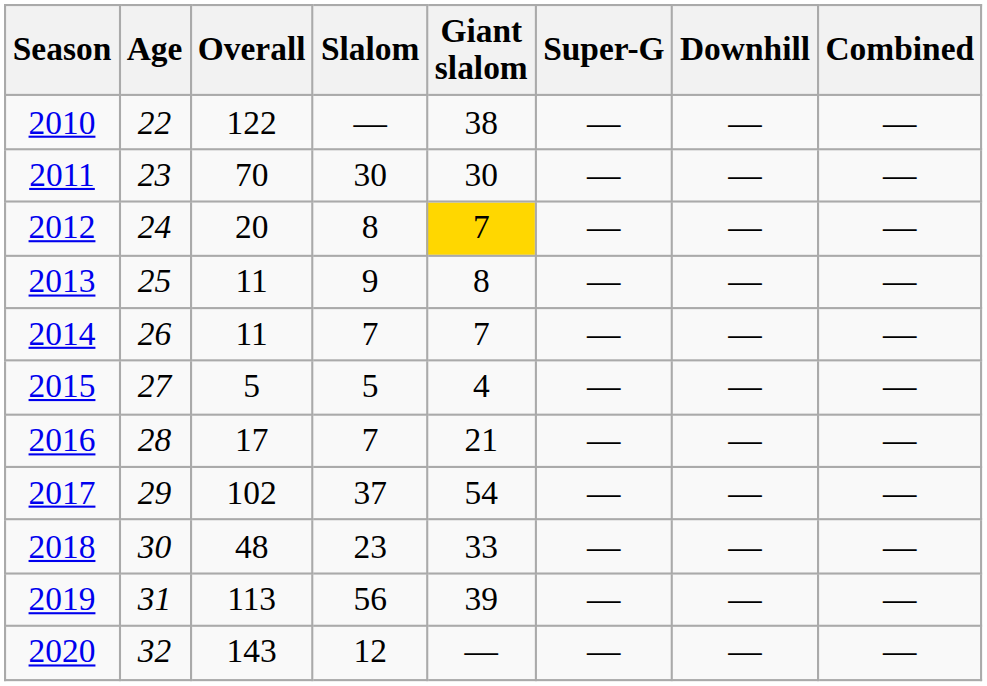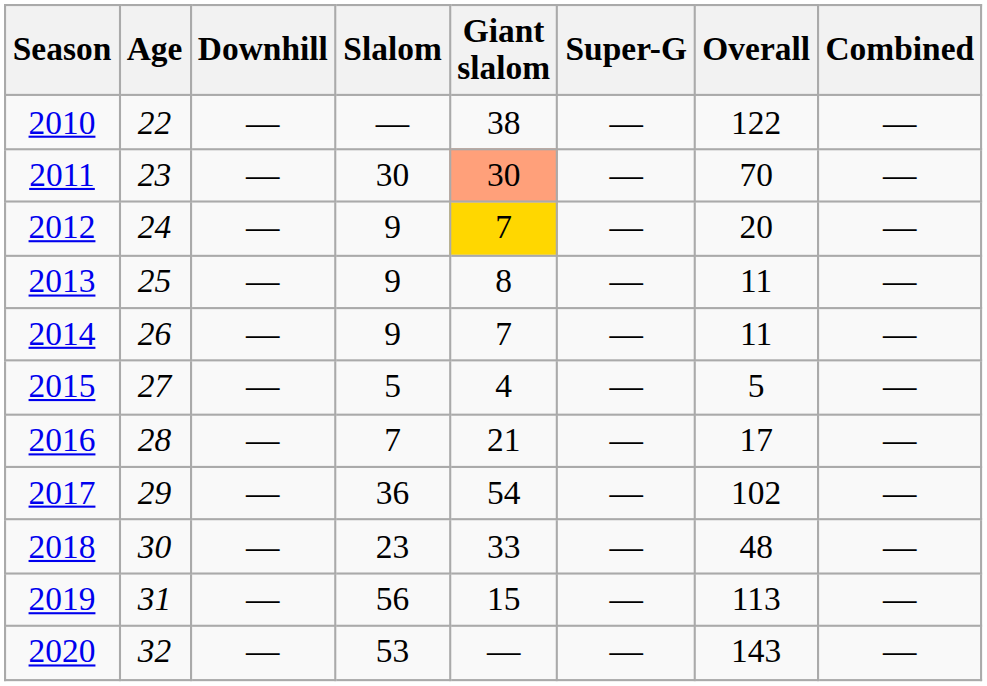 <table class=wikitable style="text-align:center">
 <tr>
 <th>Season</th>
 <th>Age</th>
-<th>Overall</th>
+<th>Downhill</th>
 <th>Slalom</th>
 <th>Giant<br>slalom</th>
 <th>Super-G</th>
-<th>Downhill</th>
+<th>Overall</th>
 <th>Combined</th>
 </tr>
 <tr>
 <td><a href='#'>2010</a></td>
 <td><em>22</em></td>
-<td>122</td>
+<td>—</td>
 <td>—</td>
 <td>38</td>
 <td>—</td>
-<td>—</td>
+<td>122</td>
 <td>—</td>
 </tr>
 <tr>
 <td><a href='#'>2011</a></td>
 <td><em>23</em></td>
+<td>—</td>
+<td>30</td>
+<td style="background: lightsalmon;">30</td>
+<td>—</td>
 <td>70</td>
-<td>30</td>
-<td>30</td>
-<td>—</td>
-<td>—</td>
 <td>—</td>
 </tr>
 <tr>
 <td><a href='#'>2012</a></td>
 <td><em>24</em></td>
-<td>20</td>
-<td>8</td>
+<td>—</td>
+<td>9</td>
 <td style="background: gold;">7</td>
 <td>—</td>
-<td>—</td>
+<td>20</td>
 <td>—</td>
 </tr>
 <tr>
 <td><a href='#'>2013</a></td>
 <td><em>25</em></td>
-<td>11</td>
+<td>—</td>
 <td>9</td>
 <td>8</td>
 <td>—</td>
-<td>—</td>
+<td>11</td>
 <td>—</td>
 </tr>
 <tr>
 <td><a href='#'>2014</a></td>
 <td><em>26</em></td>
-<td>11</td>
-<td>7</td>
+<td>—</td>
+<td>9</td>
 <td>7</td>
 <td>—</td>
-<td>—</td>
+<td>11</td>
 <td>—</td>
 </tr>
 <tr>
 <td><a href='#'>2015</a></td>
 <td><em>27</em></td>
-<td>5</td>
+<td>—</td>
 <td>5</td>
 <td>4</td>
 <td>—</td>
-<td>—</td>
+<td>5</td>
 <td>—</td>
 </tr>
 <tr>
 <td><a href='#'>2016</a></td>
 <td><em>28</em></td>
-<td>17</td>
+<td>—</td>
 <td>7</td>
 <td>21</td>
 <td>—</td>
-<td>—</td>
+<td>17</td>
 <td>—</td>
 </tr>
 <tr>
 <td><a href='#'>2017</a></td>
 <td><em>29</em></td>
-<td>102</td>
-<td>37</td>
+<td>—</td>
+<td>36</td>
 <td>54</td>
 <td>—</td>
-<td>—</td>
+<td>102</td>
 <td>—</td>
 </tr>
 <tr>
 <td><a href='#'>2018</a></td>
 <td><em>30</em></td>
-<td>48</td>
+<td>—</td>
 <td>23</td>
 <td>33</td>
 <td>—</td>
-<td>—</td>
+<td>48</td>
 <td>—</td>
 </tr>
 <tr>
 <td><a href='#'>2019</a></td>
 <td><em>31</em></td>
+<td>—</td>
+<td>56</td>
+<td>15</td>
+<td>—</td>
 <td>113</td>
-<td>56</td>
-<td>39</td>
-<td>—</td>
-<td>—</td>
 <td>—</td>
 </tr>
 <tr>
 <td><a href='#'>2020</a></td>
 <td><em>32</em></td>
-<td>143</td>
-<td>12</td>
+<td>—</td>
+<td>53</td>
 <td>—</td>
 <td>—</td>
-<td>—</td>
+<td>143</td>
 <td>—</td>
 </tr>
 </table>
